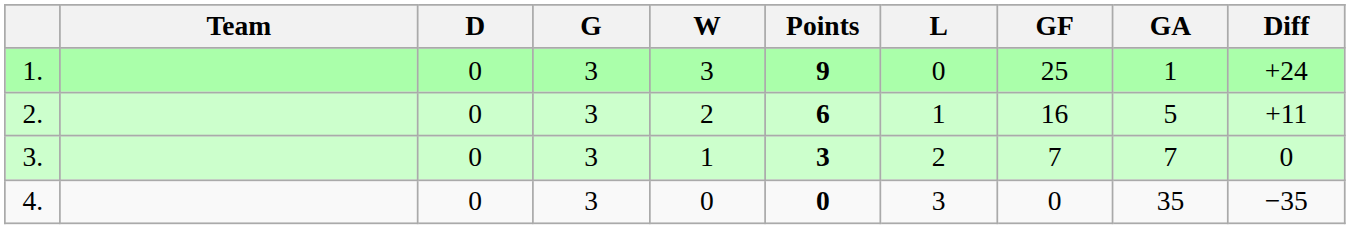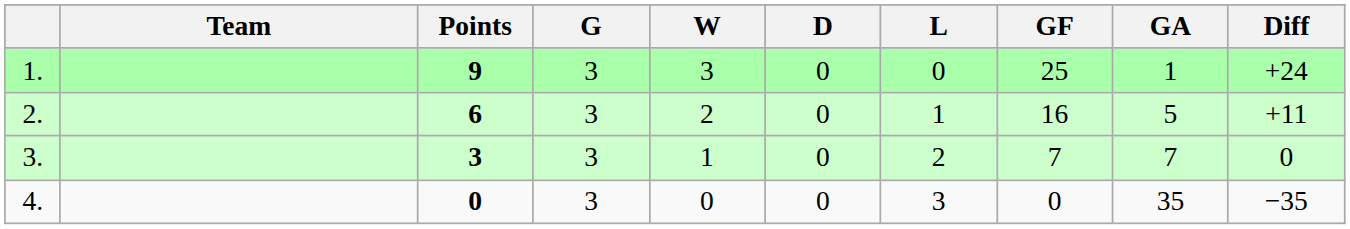 <table class=wikitable style="text-align:center">
 <tr bgcolor="#DCDCDC">
 <th width="25"></th>
 <th width="200">Team</th>
-<th width="60">D</th>
+<th width="60">Points</th>
 <th width="60">G</th>
 <th width="60">W</th>
-<th width="60">Points</th>
+<th width="60">D</th>
 <th width="60">L</th>
 <th width="60">GF</th>
 <th width="60">GA</th>
 <th width="60">Diff</th>
 </tr>
 <tr bgcolor=#AAFFAA>
 <td>1.</td>
 <td align=left></td>
-<td>0</td>
+<td><strong>9</strong></td>
 <td>3</td>
 <td>3</td>
-<td><strong>9</strong></td>
+<td>0</td>
 <td>0</td>
 <td>25</td>
 <td>1</td>
 <td>+24</td>
 </tr>
 <tr bgcolor=#CCFFCC>
 <td>2.</td>
 <td align=left></td>
-<td>0</td>
+<td><strong>6</strong></td>
 <td>3</td>
 <td>2</td>
-<td><strong>6</strong></td>
+<td>0</td>
 <td>1</td>
 <td>16</td>
 <td>5</td>
 <td>+11</td>
 </tr>
 <tr bgcolor=#CCFFCC>
 <td>3.</td>
 <td align=left></td>
-<td>0</td>
+<td><strong>3</strong></td>
 <td>3</td>
 <td>1</td>
-<td><strong>3</strong></td>
+<td>0</td>
 <td>2</td>
 <td>7</td>
 <td>7</td>
 <td>0</td>
 </tr>
 <tr>
 <td>4.</td>
 <td align=left></td>
-<td>0</td>
+<td><strong>0</strong></td>
 <td>3</td>
 <td>0</td>
-<td><strong>0</strong></td>
+<td>0</td>
 <td>3</td>
 <td>0</td>
 <td>35</td>
 <td>−35</td>
 </tr>
 </table>
